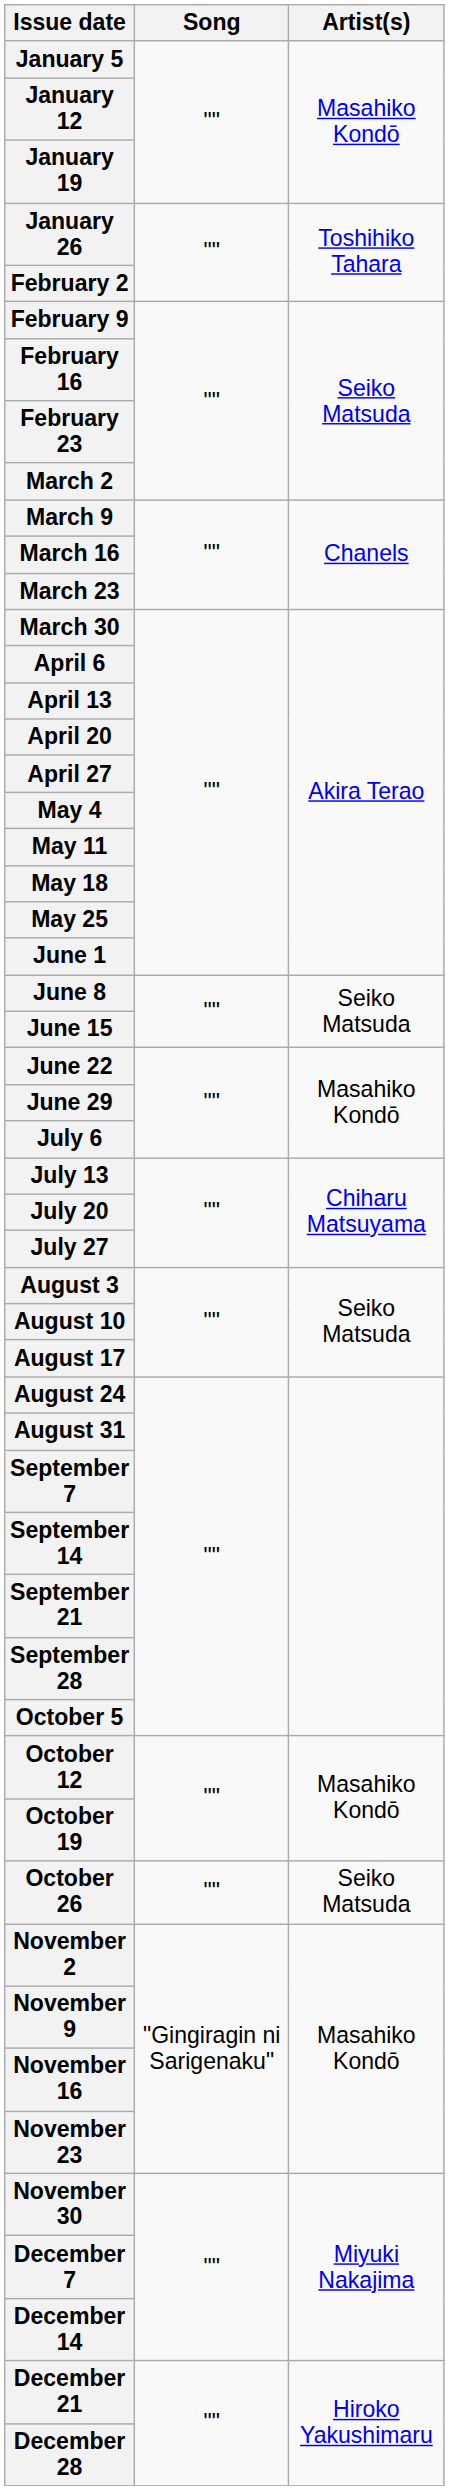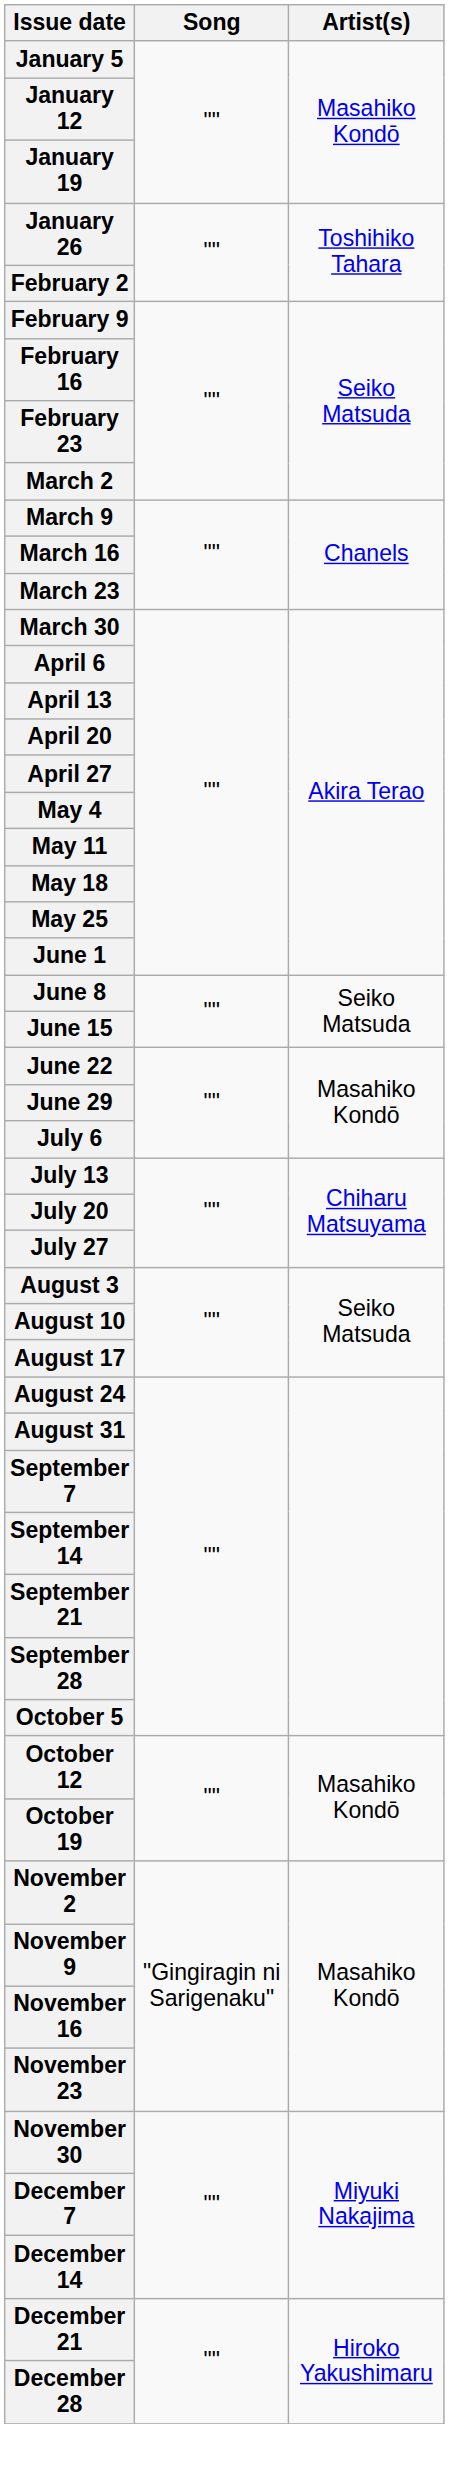 <table class="wikitable plainrowheaders" style="text-align: center">
 <tr>
 <th width="80">Issue date</th>
 <th width="100">Song</th>
 <th width="100">Artist(s)</th>
 </tr>
 <tr>
 <th scope="row">January 5</th>
 <td rowspan="3">""</td>
 <td rowspan="3"><a href='#'>Masahiko Kondō</a></td>
 </tr>
 <tr>
 <th scope="row">January 12</th>
 </tr>
 <tr>
 <th scope="row">January 19</th>
 </tr>
 <tr>
 <th scope="row">January 26</th>
 <td rowspan="2">""</td>
 <td rowspan="2"><a href='#'>Toshihiko Tahara</a></td>
 </tr>
 <tr>
 <th scope="row">February 2</th>
 </tr>
 <tr>
 <th scope="row">February 9</th>
 <td rowspan="4">""</td>
 <td rowspan="4"><a href='#'>Seiko Matsuda</a></td>
 </tr>
 <tr>
 <th scope="row">February 16</th>
 </tr>
 <tr>
 <th scope="row">February 23</th>
 </tr>
 <tr>
 <th scope="row">March 2</th>
 </tr>
 <tr>
 <th scope="row">March 9</th>
 <td rowspan="3">""</td>
 <td rowspan="3"><a href='#'>Chanels</a></td>
 </tr>
 <tr>
 <th scope="row">March 16</th>
 </tr>
 <tr>
 <th scope="row">March 23</th>
 </tr>
 <tr>
 <th scope="row">March 30</th>
 <td rowspan="10">""</td>
 <td rowspan="10"><a href='#'>Akira Terao</a></td>
 </tr>
 <tr>
 <th scope="row">April 6</th>
 </tr>
 <tr>
 <th scope="row">April 13</th>
 </tr>
 <tr>
 <th scope="row">April 20</th>
 </tr>
 <tr>
 <th scope="row">April 27</th>
 </tr>
 <tr>
 <th scope="row">May 4</th>
 </tr>
 <tr>
 <th scope="row">May 11</th>
 </tr>
 <tr>
 <th scope="row">May 18</th>
 </tr>
 <tr>
 <th scope="row">May 25</th>
 </tr>
 <tr>
 <th scope="row">June 1</th>
 </tr>
 <tr>
 <th scope="row">June 8</th>
 <td rowspan="2">""</td>
 <td rowspan="2">Seiko Matsuda</td>
 </tr>
 <tr>
 <th scope="row">June 15</th>
 </tr>
 <tr>
 <th scope="row">June 22</th>
 <td rowspan="3">""</td>
 <td rowspan="3">Masahiko Kondō</td>
 </tr>
 <tr>
 <th scope="row">June 29</th>
 </tr>
 <tr>
 <th scope="row">July 6</th>
 </tr>
 <tr>
 <th scope="row">July 13</th>
 <td rowspan="3">""</td>
 <td rowspan="3"><a href='#'>Chiharu Matsuyama</a></td>
 </tr>
 <tr>
 <th scope="row">July 20</th>
 </tr>
 <tr>
 <th scope="row">July 27</th>
 </tr>
 <tr>
 <th scope="row">August 3</th>
 <td rowspan="3">""</td>
 <td rowspan="3">Seiko Matsuda</td>
 </tr>
 <tr>
 <th scope="row">August 10</th>
 </tr>
 <tr>
 <th scope="row">August 17</th>
 </tr>
 <tr>
 <th scope="row">August 24</th>
 <td rowspan="7">""</td>
 <td rowspan="7"></td>
 </tr>
 <tr>
 <th scope="row">August 31</th>
 </tr>
 <tr>
 <th scope="row">September 7</th>
 </tr>
 <tr>
 <th scope="row">September 14</th>
 </tr>
 <tr>
 <th scope="row">September 21</th>
 </tr>
 <tr>
 <th scope="row">September 28</th>
 </tr>
 <tr>
 <th scope="row">October 5</th>
 </tr>
 <tr>
 <th scope="row">October 12</th>
 <td rowspan="2">""</td>
 <td rowspan="2">Masahiko Kondō</td>
 </tr>
 <tr>
 <th scope="row">October 19</th>
 </tr>
 <tr>
-<th scope="row">October 26</th>
-<td rowspan="1">""</td>
-<td rowspan="1">Seiko Matsuda</td>
-</tr>
-<tr>
 <th scope="row">November 2</th>
 <td rowspan="4">"Gingiragin ni Sarigenaku"</td>
 <td rowspan="4">Masahiko Kondō</td>
 </tr>
 <tr>
 <th scope="row">November 9</th>
 </tr>
 <tr>
 <th scope="row">November 16</th>
 </tr>
 <tr>
 <th scope="row">November 23</th>
 </tr>
 <tr>
 <th scope="row">November 30</th>
 <td rowspan="3">""</td>
 <td rowspan="3"><a href='#'>Miyuki Nakajima</a></td>
 </tr>
 <tr>
 <th scope="row">December 7</th>
 </tr>
 <tr>
 <th scope="row">December 14</th>
 </tr>
 <tr>
 <th scope="row">December 21</th>
 <td rowspan="2">""</td>
 <td rowspan="2"><a href='#'>Hiroko Yakushimaru</a></td>
 </tr>
 <tr>
 <th scope="row">December 28</th>
 </tr>
 </table>
